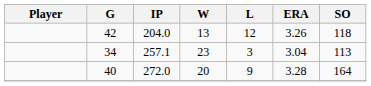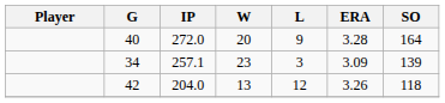 <table class="wikitable sortable">
 <tr>
 <th bgcolor="#DDDDFF" width="16%">Player</th>
 <th bgcolor="#DDDDFF" width="9%">G</th>
 <th bgcolor="#DDDDFF" width="9%">IP</th>
 <th bgcolor="#DDDDFF" width="9%">W</th>
 <th bgcolor="#DDDDFF" width="9%">L</th>
 <th bgcolor="#DDDDFF" width="9%">ERA</th>
 <th bgcolor="#DDDDFF" width="9%">SO</th>
 </tr>
 <tr align="center">
 <td></td>
+<td>40</td>
+<td>272.0</td>
+<td>20</td>
+<td>9</td>
+<td>3.28</td>
+<td>164</td>
+</tr>
+<tr align="center">
+<td></td>
+<td>34</td>
+<td>257.1</td>
+<td>23</td>
+<td>3</td>
+<td>3.09</td>
+<td>139</td>
+</tr>
+<tr align="center">
+<td></td>
 <td>42</td>
 <td>204.0</td>
 <td>13</td>
 <td>12</td>
 <td>3.26</td>
 <td>118</td>
 </tr>
 <tr align="center">
-<td></td>
-<td>34</td>
-<td>257.1</td>
-<td>23</td>
-<td>3</td>
-<td>3.04</td>
-<td>113</td>
-</tr>
-<tr align="center">
-<td></td>
-<td>40</td>
-<td>272.0</td>
-<td>20</td>
-<td>9</td>
-<td>3.28</td>
-<td>164</td>
-</tr>
-<tr align="center">
 </tr>
 </table>
